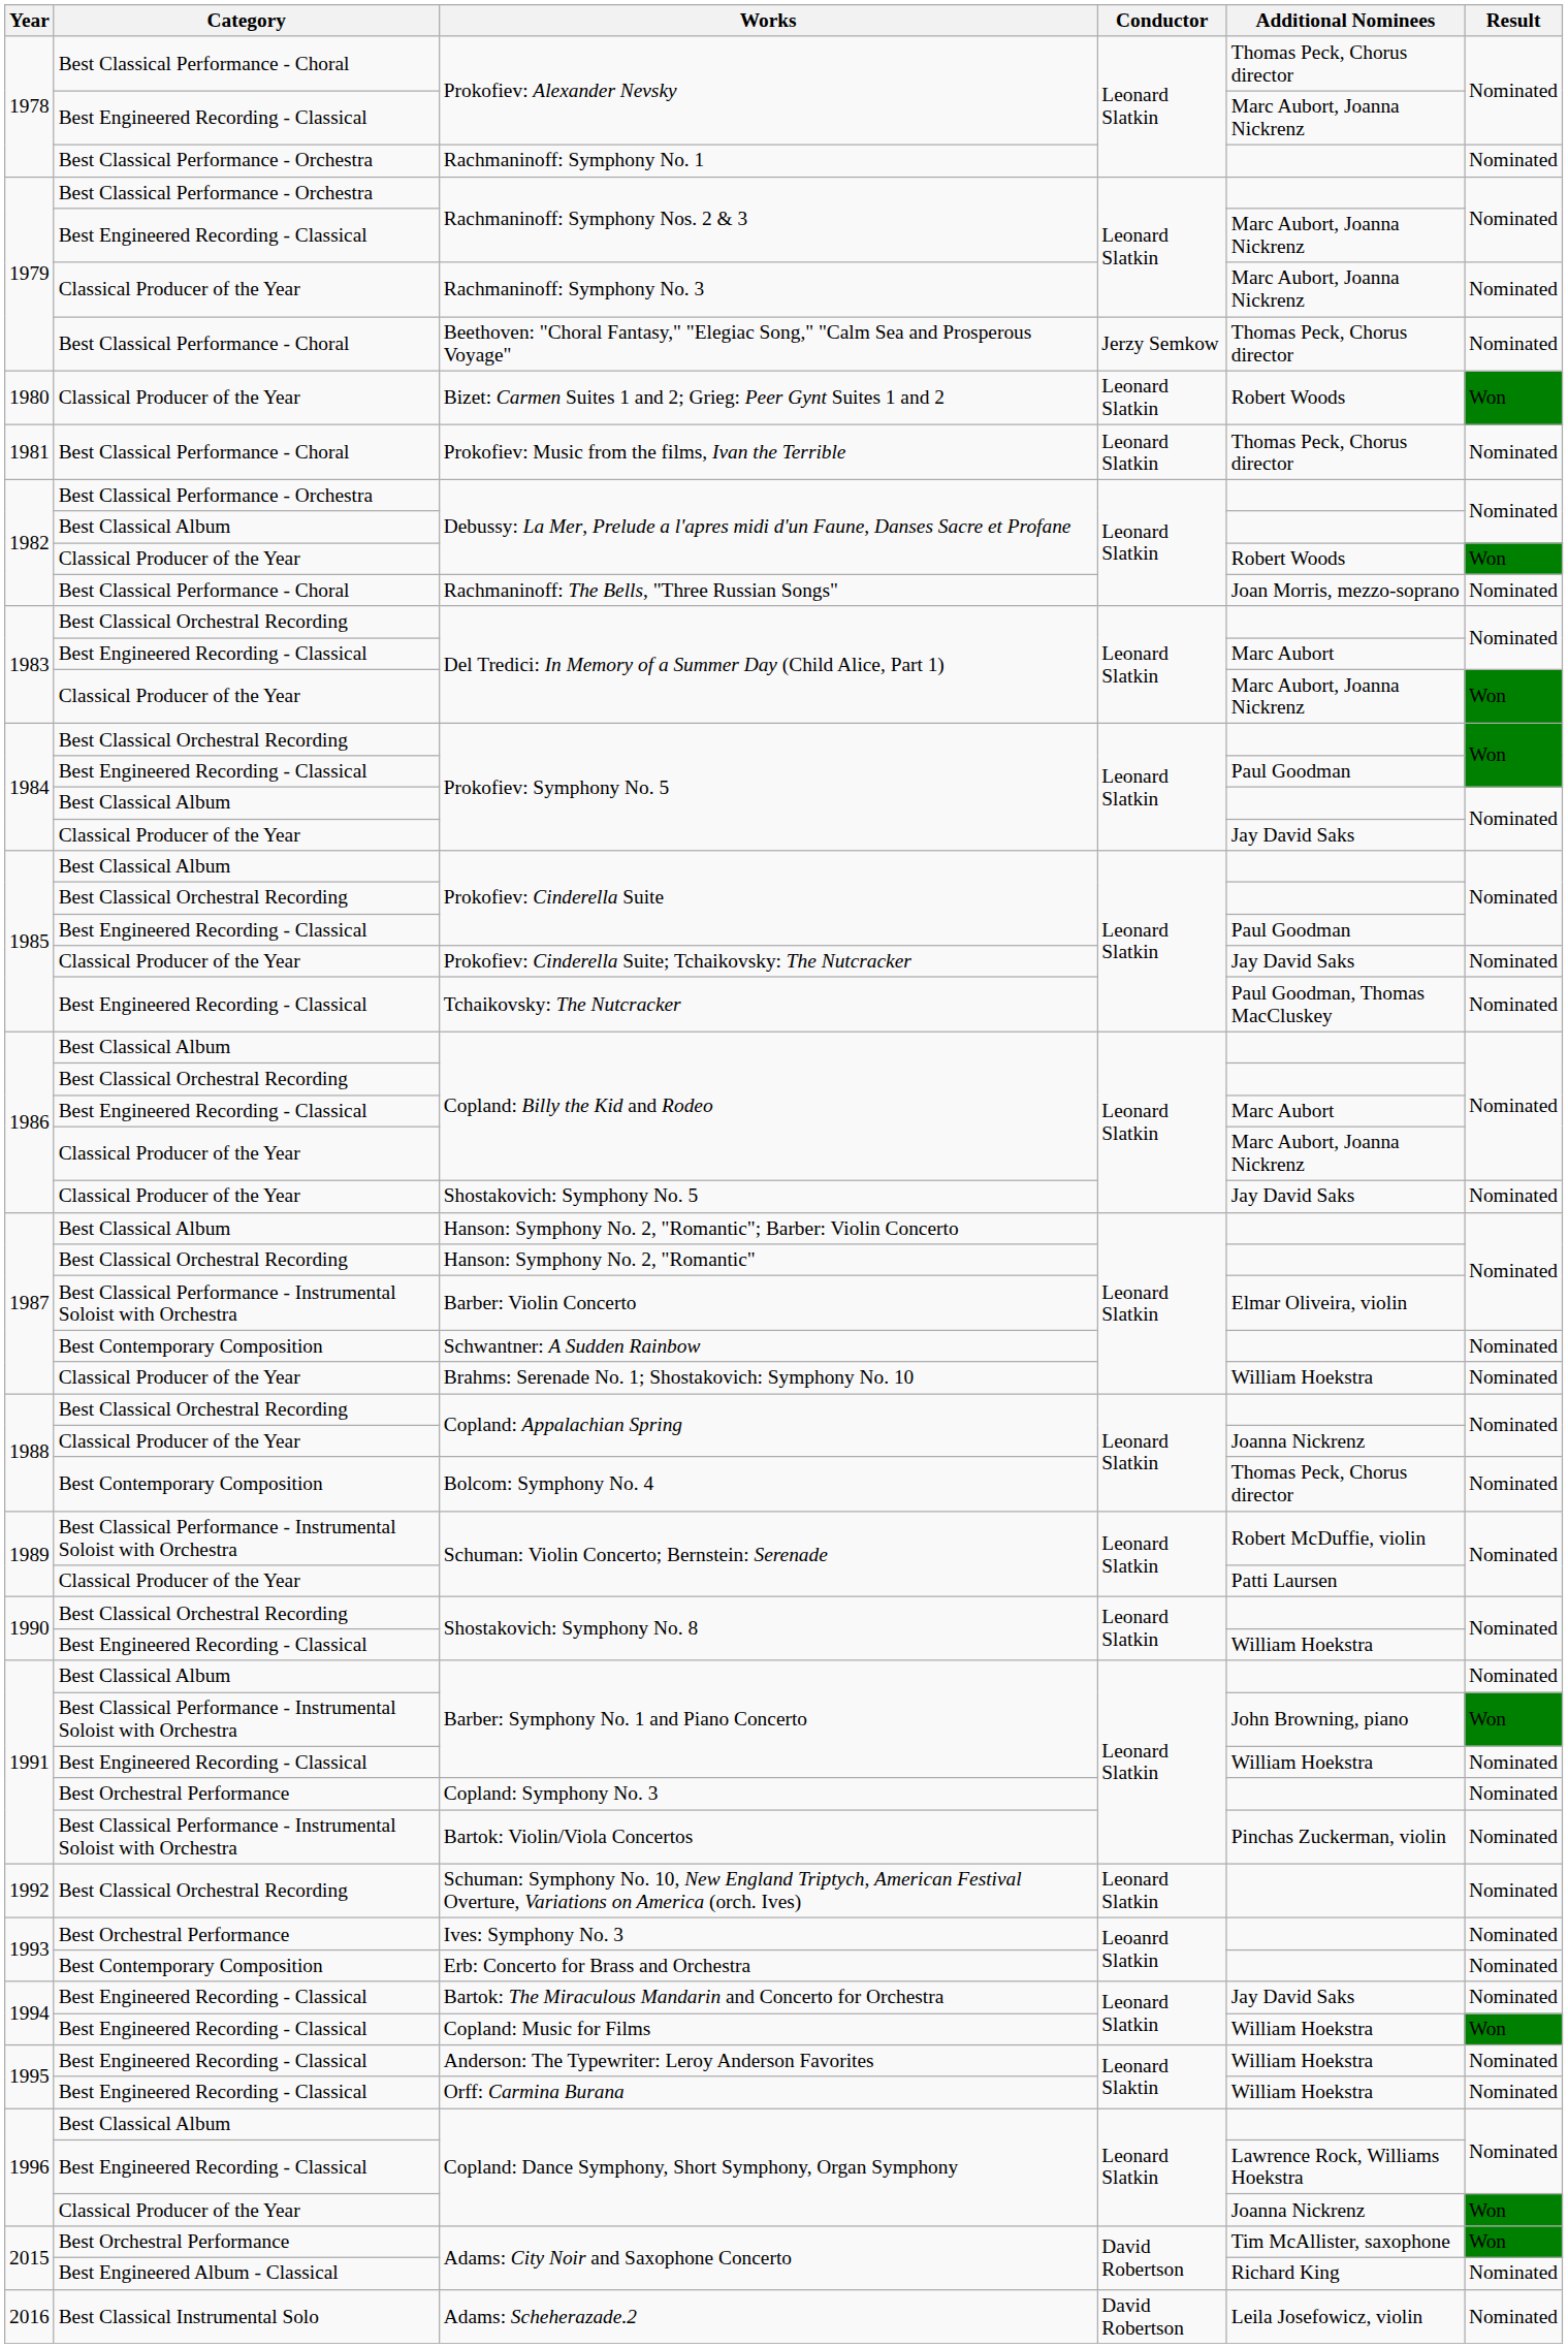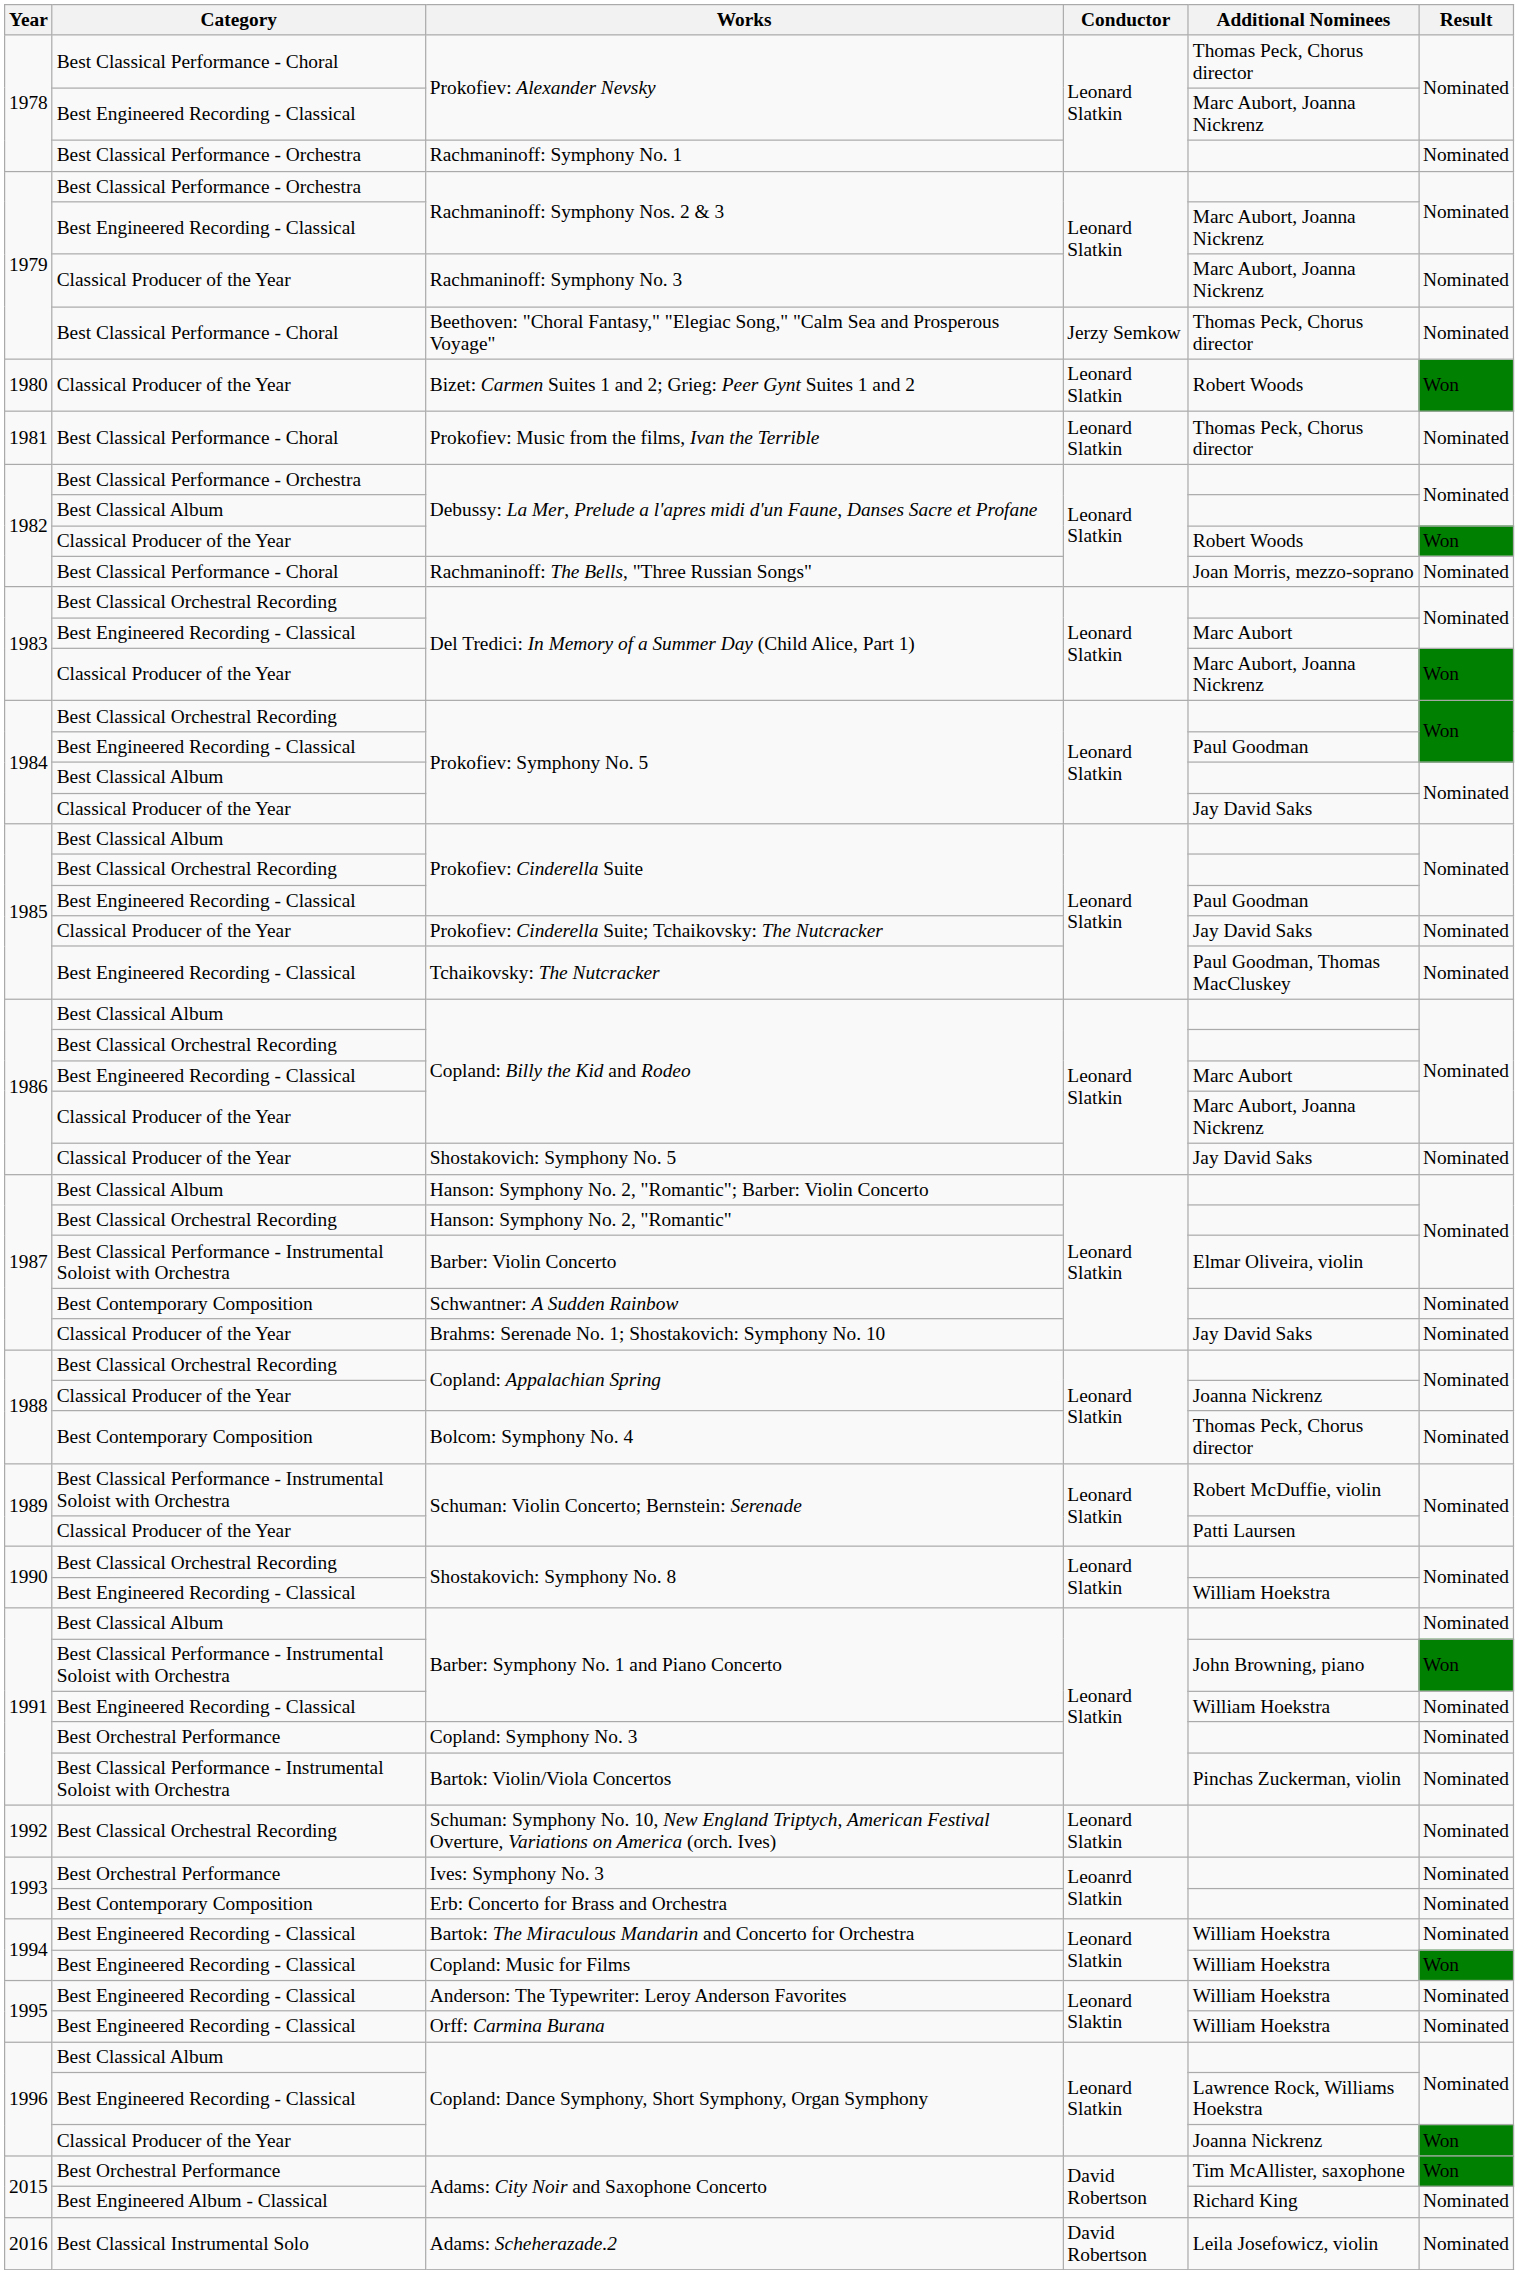 <table class="wikitable">
 <tr>
 <th>Year</th>
 <th>Category</th>
 <th>Works</th>
 <th>Conductor</th>
 <th>Additional Nominees</th>
 <th>Result</th>
 </tr>
 <tr>
 <td rowspan="3">1978</td>
 <td>Best Classical Performance - Choral</td>
 <td rowspan="2">Prokofiev: <em>Alexander Nevsky</em></td>
 <td rowspan="3">Leonard Slatkin</td>
 <td>Thomas Peck, Chorus director</td>
 <td rowspan="2">Nominated</td>
 </tr>
 <tr>
 <td>Best Engineered Recording - Classical</td>
 <td>Marc Aubort, Joanna Nickrenz</td>
 </tr>
 <tr>
 <td>Best Classical Performance - Orchestra</td>
 <td>Rachmaninoff: Symphony No. 1</td>
 <td></td>
 <td>Nominated</td>
 </tr>
 <tr>
 <td rowspan="4">1979</td>
 <td>Best Classical Performance - Orchestra</td>
 <td rowspan="2">Rachmaninoff: Symphony Nos. 2 & 3</td>
 <td rowspan="3">Leonard Slatkin</td>
 <td></td>
 <td rowspan="2">Nominated</td>
 </tr>
 <tr>
 <td>Best Engineered Recording - Classical</td>
 <td>Marc Aubort, Joanna Nickrenz</td>
 </tr>
 <tr>
 <td>Classical Producer of the Year</td>
 <td>Rachmaninoff: Symphony No. 3</td>
 <td>Marc Aubort, Joanna Nickrenz</td>
 <td>Nominated</td>
 </tr>
 <tr>
 <td>Best Classical Performance - Choral</td>
 <td>Beethoven: "Choral Fantasy," "Elegiac Song," "Calm Sea and Prosperous Voyage"</td>
 <td>Jerzy Semkow</td>
 <td>Thomas Peck, Chorus director</td>
 <td>Nominated</td>
 </tr>
 <tr>
 <td>1980</td>
 <td>Classical Producer of the Year</td>
 <td>Bizet: <em>Carmen</em> Suites 1 and 2; Grieg: <em>Peer Gynt</em> Suites 1 and 2</td>
 <td>Leonard Slatkin</td>
 <td>Robert Woods</td>
 <td style="background: green;">Won</td>
 </tr>
 <tr>
 <td>1981</td>
 <td>Best Classical Performance - Choral</td>
 <td>Prokofiev: Music from the films, <em>Ivan the Terrible</em></td>
 <td>Leonard Slatkin</td>
 <td>Thomas Peck, Chorus director</td>
 <td>Nominated</td>
 </tr>
 <tr>
 <td rowspan="4">1982</td>
 <td>Best Classical Performance - Orchestra</td>
 <td rowspan="3">Debussy: <em>La Mer</em>, <em>Prelude a l'apres midi d'un Faune</em>, <em>Danses Sacre et Profane</em></td>
 <td rowspan="4">Leonard Slatkin</td>
 <td></td>
 <td rowspan="2">Nominated</td>
 </tr>
 <tr>
 <td>Best Classical Album</td>
 <td></td>
 </tr>
 <tr>
 <td>Classical Producer of the Year</td>
 <td>Robert Woods</td>
 <td style="background: green;">Won</td>
 </tr>
 <tr>
 <td>Best Classical Performance - Choral</td>
 <td>Rachmaninoff: <em>The Bells</em>, "Three Russian Songs"</td>
 <td>Joan Morris, mezzo-soprano</td>
 <td>Nominated</td>
 </tr>
 <tr>
 <td rowspan="3">1983</td>
 <td>Best Classical Orchestral Recording</td>
 <td rowspan="3">Del Tredici: <em>In Memory of a Summer Day</em> (Child Alice, Part 1)</td>
 <td rowspan="3">Leonard Slatkin</td>
 <td></td>
 <td rowspan="2">Nominated</td>
 </tr>
 <tr>
 <td>Best Engineered Recording - Classical</td>
 <td>Marc Aubort</td>
 </tr>
 <tr>
 <td>Classical Producer of the Year</td>
 <td>Marc Aubort, Joanna Nickrenz</td>
 <td style="background: green;">Won</td>
 </tr>
 <tr>
 <td rowspan="4">1984</td>
 <td>Best Classical Orchestral Recording</td>
 <td rowspan="4">Prokofiev: Symphony No. 5</td>
 <td rowspan="4">Leonard Slatkin</td>
 <td></td>
 <td style="background: green; "rowspan="2">Won</td>
 </tr>
 <tr>
 <td>Best Engineered Recording - Classical</td>
 <td>Paul Goodman</td>
 </tr>
 <tr>
 <td>Best Classical Album</td>
 <td></td>
 <td rowspan="2">Nominated</td>
 </tr>
 <tr>
 <td>Classical Producer of the Year</td>
 <td>Jay David Saks</td>
 </tr>
 <tr>
 <td rowspan="5">1985</td>
 <td>Best Classical Album</td>
 <td rowspan="3">Prokofiev: <em>Cinderella</em> Suite</td>
 <td rowspan="5">Leonard Slatkin</td>
 <td></td>
 <td rowspan="3">Nominated</td>
 </tr>
 <tr>
 <td>Best Classical Orchestral Recording</td>
 <td></td>
 </tr>
 <tr>
 <td>Best Engineered Recording - Classical</td>
 <td>Paul Goodman</td>
 </tr>
 <tr>
 <td>Classical Producer of the Year</td>
 <td>Prokofiev: <em>Cinderella</em> Suite; Tchaikovsky: <em>The Nutcracker</em></td>
 <td>Jay David Saks</td>
 <td>Nominated</td>
 </tr>
 <tr>
 <td>Best Engineered Recording - Classical</td>
 <td>Tchaikovsky: <em>The Nutcracker</em></td>
 <td>Paul Goodman, Thomas MacCluskey</td>
 <td>Nominated</td>
 </tr>
 <tr>
 <td rowspan="5">1986</td>
 <td>Best Classical Album</td>
 <td rowspan="4">Copland: <em>Billy the Kid</em> and <em>Rodeo</em></td>
 <td rowspan="5">Leonard Slatkin</td>
 <td></td>
 <td rowspan="4">Nominated</td>
 </tr>
 <tr>
 <td>Best Classical Orchestral Recording</td>
 <td></td>
 </tr>
 <tr>
 <td>Best Engineered Recording - Classical</td>
 <td>Marc Aubort</td>
 </tr>
 <tr>
 <td>Classical Producer of the Year</td>
 <td>Marc Aubort, Joanna Nickrenz</td>
 </tr>
 <tr>
 <td>Classical Producer of the Year</td>
 <td>Shostakovich: Symphony No. 5</td>
 <td>Jay David Saks</td>
 <td>Nominated</td>
 </tr>
 <tr>
 <td rowspan="5">1987</td>
 <td>Best Classical Album</td>
 <td>Hanson: Symphony No. 2, "Romantic"; Barber: Violin Concerto</td>
 <td rowspan="5">Leonard Slatkin</td>
 <td></td>
 <td rowspan="3">Nominated</td>
 </tr>
 <tr>
 <td>Best Classical Orchestral Recording</td>
 <td>Hanson: Symphony No. 2, "Romantic"</td>
 <td></td>
 </tr>
 <tr>
 <td>Best Classical Performance - Instrumental Soloist with Orchestra</td>
 <td>Barber: Violin Concerto</td>
 <td>Elmar Oliveira, violin</td>
 </tr>
 <tr>
 <td>Best Contemporary Composition</td>
 <td>Schwantner: <em>A Sudden Rainbow</em></td>
 <td></td>
 <td>Nominated</td>
 </tr>
 <tr>
 <td>Classical Producer of the Year</td>
 <td>Brahms: Serenade No. 1; Shostakovich: Symphony No. 10</td>
-<td>William Hoekstra</td>
+<td>Jay David Saks</td>
 <td>Nominated</td>
 </tr>
 <tr>
 <td rowspan="3">1988</td>
 <td>Best Classical Orchestral Recording</td>
 <td rowspan="2">Copland: <em>Appalachian Spring</em></td>
 <td rowspan="3">Leonard Slatkin</td>
 <td></td>
 <td rowspan="2">Nominated</td>
 </tr>
 <tr>
 <td>Classical Producer of the Year</td>
 <td>Joanna Nickrenz</td>
 </tr>
 <tr>
 <td>Best Contemporary Composition</td>
 <td>Bolcom: Symphony No. 4</td>
 <td>Thomas Peck, Chorus director</td>
 <td>Nominated</td>
 </tr>
 <tr>
 <td rowspan="2">1989</td>
 <td>Best Classical Performance - Instrumental Soloist with Orchestra</td>
 <td rowspan="2">Schuman: Violin Concerto; Bernstein: <em>Serenade</em></td>
 <td rowspan="2">Leonard Slatkin</td>
 <td>Robert McDuffie, violin</td>
 <td rowspan="2">Nominated</td>
 </tr>
 <tr>
 <td>Classical Producer of the Year</td>
 <td>Patti Laursen</td>
 </tr>
 <tr>
 <td rowspan="2">1990</td>
 <td>Best Classical Orchestral Recording</td>
 <td rowspan="2">Shostakovich: Symphony No. 8</td>
 <td rowspan="2">Leonard Slatkin</td>
 <td></td>
 <td rowspan="2">Nominated</td>
 </tr>
 <tr>
 <td>Best Engineered Recording - Classical</td>
 <td>William Hoekstra</td>
 </tr>
 <tr>
 <td rowspan="5">1991</td>
 <td>Best Classical Album</td>
 <td rowspan="3">Barber: Symphony No. 1 and Piano Concerto</td>
 <td rowspan="5">Leonard Slatkin</td>
 <td></td>
 <td>Nominated</td>
 </tr>
 <tr>
 <td>Best Classical Performance - Instrumental Soloist with Orchestra</td>
 <td>John Browning, piano</td>
 <td style="background: green;">Won</td>
 </tr>
 <tr>
 <td>Best Engineered Recording - Classical</td>
 <td>William Hoekstra</td>
 <td>Nominated</td>
 </tr>
 <tr>
 <td>Best Orchestral Performance</td>
 <td>Copland: Symphony No. 3</td>
 <td></td>
 <td>Nominated</td>
 </tr>
 <tr>
 <td>Best Classical Performance - Instrumental Soloist with Orchestra</td>
 <td>Bartok: Violin/Viola Concertos</td>
 <td>Pinchas Zuckerman, violin</td>
 <td>Nominated</td>
 </tr>
 <tr>
 <td>1992</td>
 <td>Best Classical Orchestral Recording</td>
 <td>Schuman: Symphony No. 10, <em>New England Triptych</em>, <em>American Festival</em> Overture, <em>Variations on America</em> (orch. Ives)</td>
 <td>Leonard Slatkin</td>
 <td></td>
 <td>Nominated</td>
 </tr>
 <tr>
 <td rowspan="2">1993</td>
 <td>Best Orchestral Performance</td>
 <td>Ives: Symphony No. 3</td>
 <td rowspan="2">Leoanrd Slatkin</td>
 <td></td>
 <td>Nominated</td>
 </tr>
 <tr>
 <td>Best Contemporary Composition</td>
 <td>Erb: Concerto for Brass and Orchestra</td>
 <td></td>
 <td>Nominated</td>
 </tr>
 <tr>
 <td rowspan="2">1994</td>
 <td>Best Engineered Recording - Classical</td>
 <td>Bartok: <em>The Miraculous Mandarin</em> and Concerto for Orchestra</td>
 <td rowspan="2">Leonard Slatkin</td>
-<td>Jay David Saks</td>
+<td>William Hoekstra</td>
 <td>Nominated</td>
 </tr>
 <tr>
 <td>Best Engineered Recording - Classical</td>
 <td>Copland: Music for Films</td>
 <td>William Hoekstra</td>
 <td style="background: green;">Won</td>
 </tr>
 <tr>
 <td rowspan="2">1995</td>
 <td>Best Engineered Recording - Classical</td>
 <td>Anderson: The Typewriter: Leroy Anderson Favorites</td>
 <td rowspan="2">Leonard Slaktin</td>
 <td>William Hoekstra</td>
 <td>Nominated</td>
 </tr>
 <tr>
 <td>Best Engineered Recording - Classical</td>
 <td>Orff: <em>Carmina Burana</em></td>
 <td>William Hoekstra</td>
 <td>Nominated</td>
 </tr>
 <tr>
 <td rowspan="3">1996</td>
 <td>Best Classical Album</td>
 <td rowspan="3">Copland: Dance Symphony, Short Symphony, Organ Symphony</td>
 <td rowspan="3">Leonard Slatkin</td>
 <td></td>
 <td rowspan="2">Nominated</td>
 </tr>
 <tr>
 <td>Best Engineered Recording - Classical</td>
 <td>Lawrence Rock, Williams Hoekstra</td>
 </tr>
 <tr>
 <td>Classical Producer of the Year</td>
 <td>Joanna Nickrenz</td>
 <td style="background: green;">Won</td>
 </tr>
 <tr>
 <td rowspan="2">2015</td>
 <td>Best Orchestral Performance</td>
 <td rowspan="2">Adams: <em>City Noir</em> and Saxophone Concerto</td>
 <td rowspan="2">David Robertson</td>
 <td>Tim McAllister, saxophone</td>
 <td style="background: green;">Won</td>
 </tr>
 <tr>
 <td>Best Engineered Album - Classical</td>
 <td>Richard King</td>
 <td>Nominated</td>
 </tr>
 <tr>
 <td>2016</td>
 <td>Best Classical Instrumental Solo</td>
 <td>Adams: <em>Scheherazade.2</em></td>
 <td>David Robertson</td>
 <td>Leila Josefowicz, violin</td>
 <td>Nominated</td>
 </tr>
 </table>
